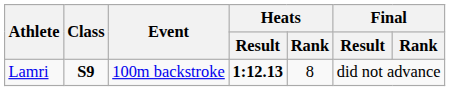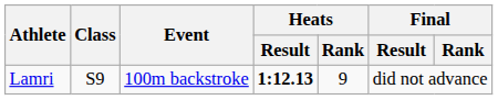 <table class=wikitable style="font-size:90%">
 <tr>
 <th rowspan="2">Athlete</th>
 <th rowspan="2">Class</th>
 <th rowspan="2">Event</th>
 <th colspan="2">Heats</th>
 <th colspan="2">Final</th>
 </tr>
 <tr>
 <th>Result</th>
 <th>Rank</th>
 <th>Result</th>
 <th>Rank</th>
 </tr>
 <tr>
 <td><a href='#'>Lamri</a></td>
-<td style="text-align:center;"><strong>S9</strong></td>
+<td style="text-align:center;">S9</td>
 <td><a href='#'>100m backstroke</a></td>
 <td style="text-align:center;"><strong>1:12.13</strong></td>
-<td style="text-align:center;">8</td>
+<td style="text-align:center;">9</td>
 <td style="text-align:center;" colspan="2">did not advance</td>
 </tr>
 </table>
